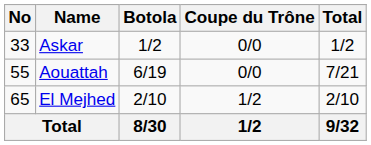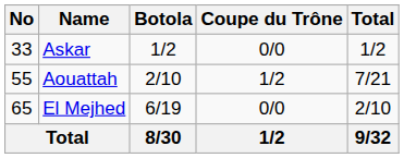 <table class="wikitable" style="text-align: center">
 <tr>
 <th>No</th>
 <th>Name</th>
 <th>Botola</th>
 <th>Coupe du Trône</th>
 <th>Total</th>
 </tr>
 <tr>
 <td>33</td>
 <td align=left> <a href='#'>Askar</a></td>
 <td>1/2</td>
 <td>0/0</td>
 <td>1/2</td>
 </tr>
 <tr>
 <td>55</td>
 <td align=left> <a href='#'>Aouattah</a></td>
-<td>6/19</td>
-<td>0/0</td>
+<td>2/10</td>
+<td>1/2</td>
 <td>7/21</td>
 </tr>
 <tr>
 <td>65</td>
 <td align=left> <a href='#'>El Mejhed</a></td>
-<td>2/10</td>
-<td>1/2</td>
+<td>6/19</td>
+<td>0/0</td>
 <td>2/10</td>
 </tr>
 <tr>
 <th colspan=2>Total</th>
 <th>8/30</th>
 <th>1/2</th>
 <th>9/32</th>
 </tr>
 </table>
